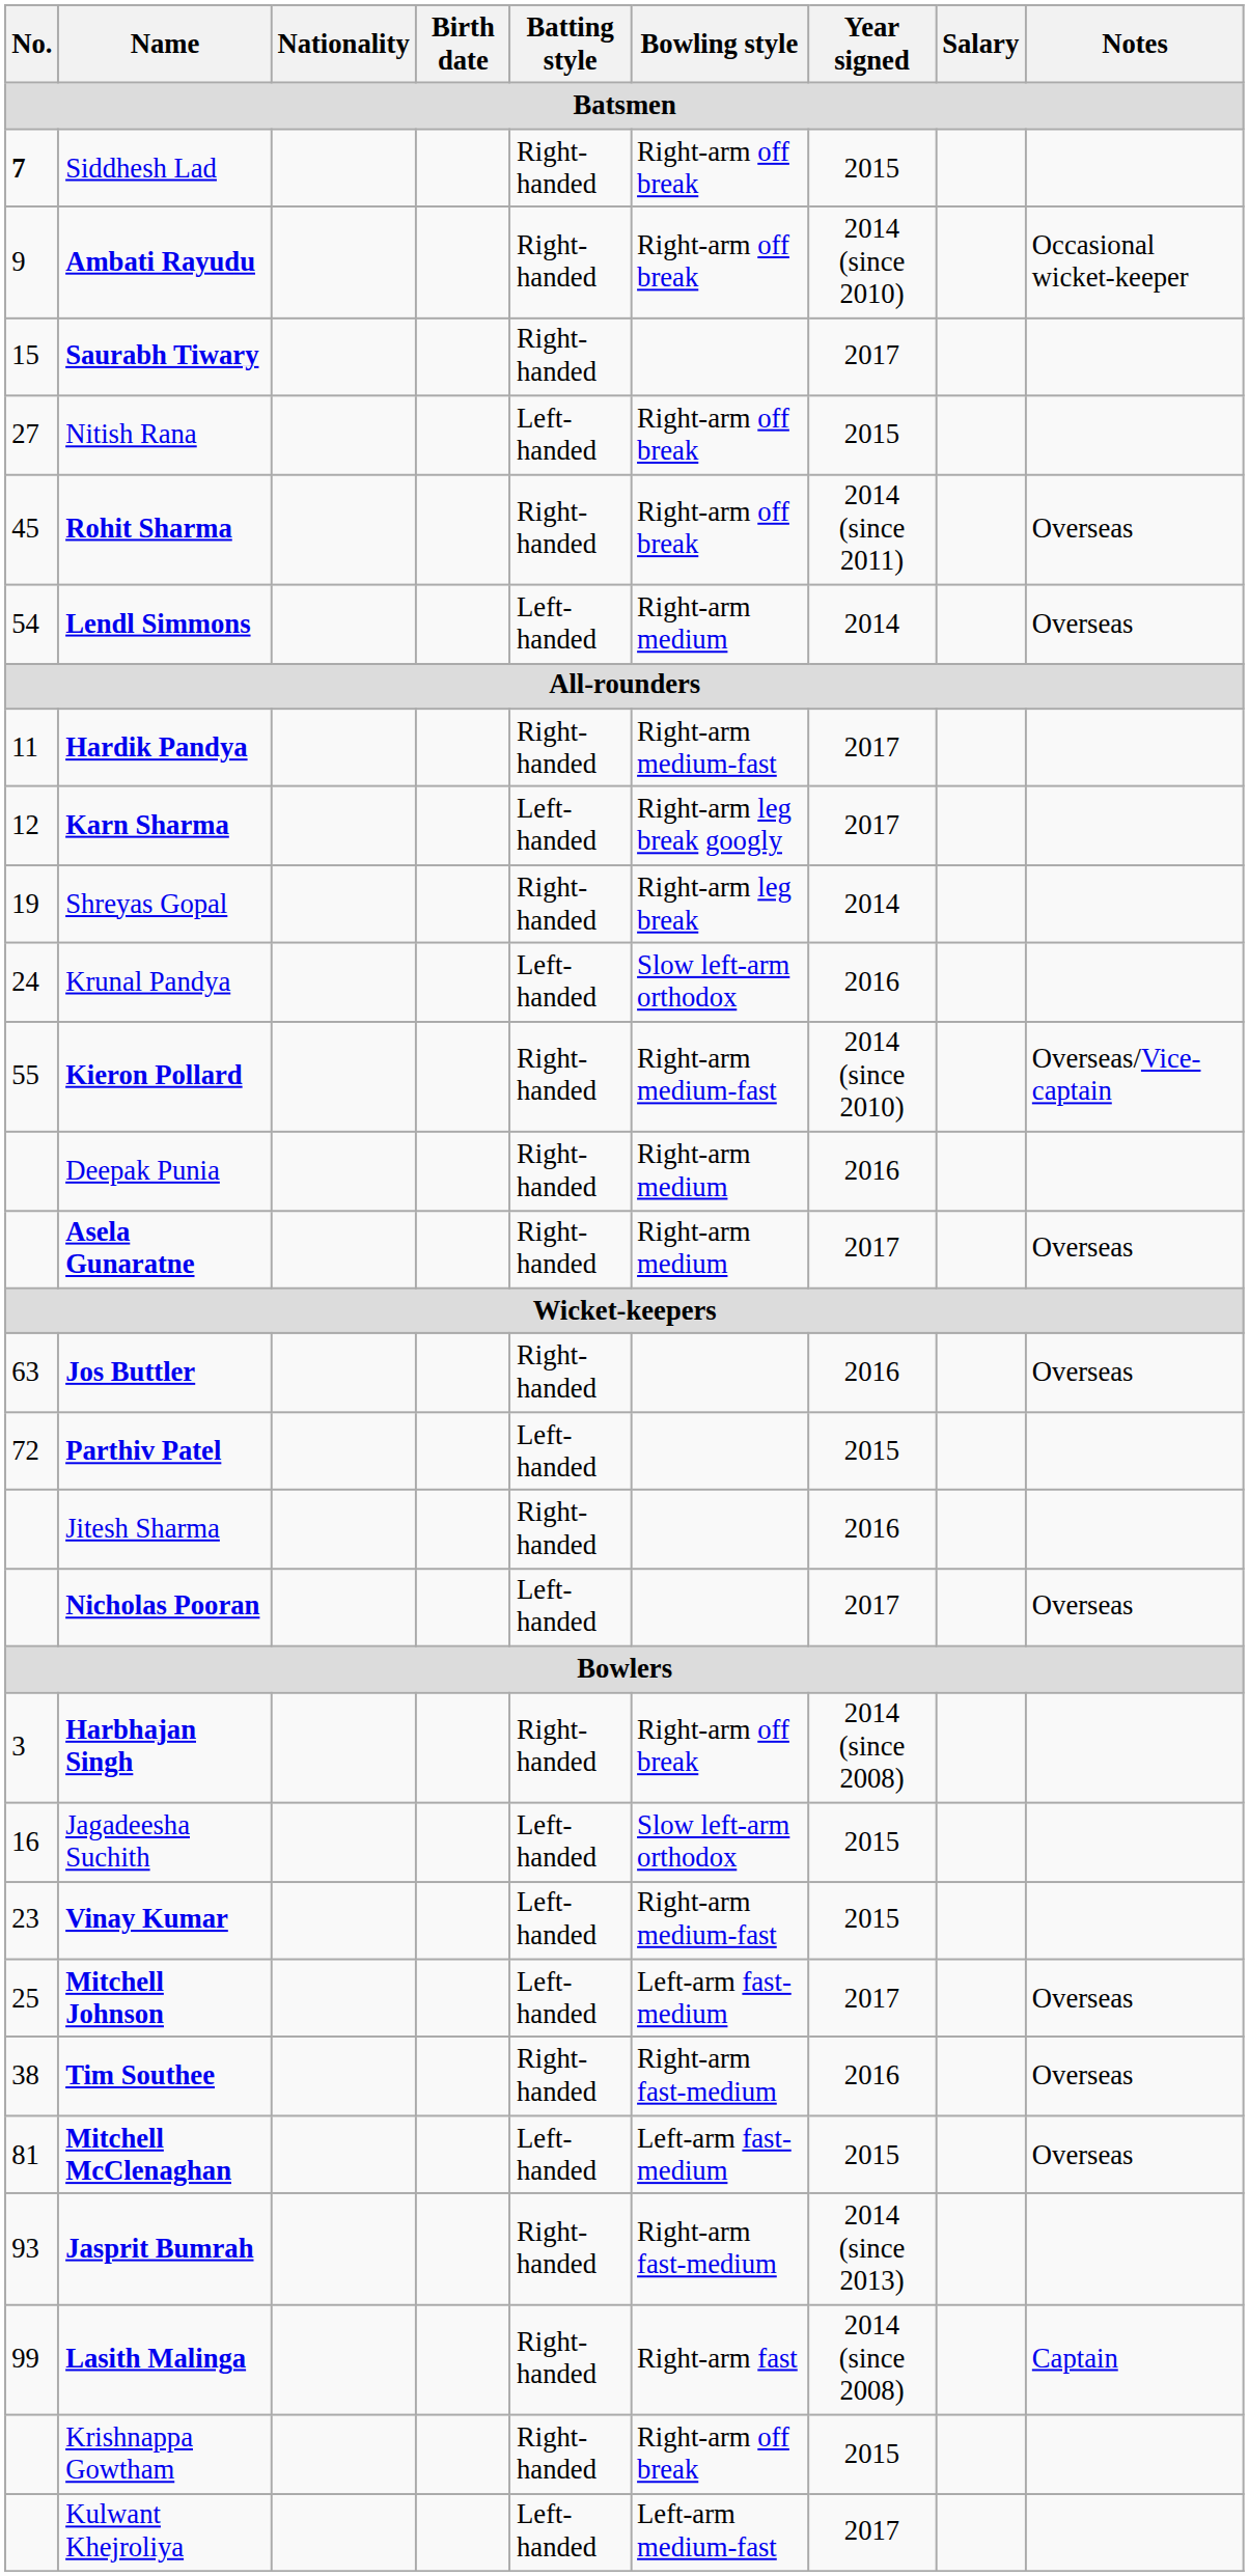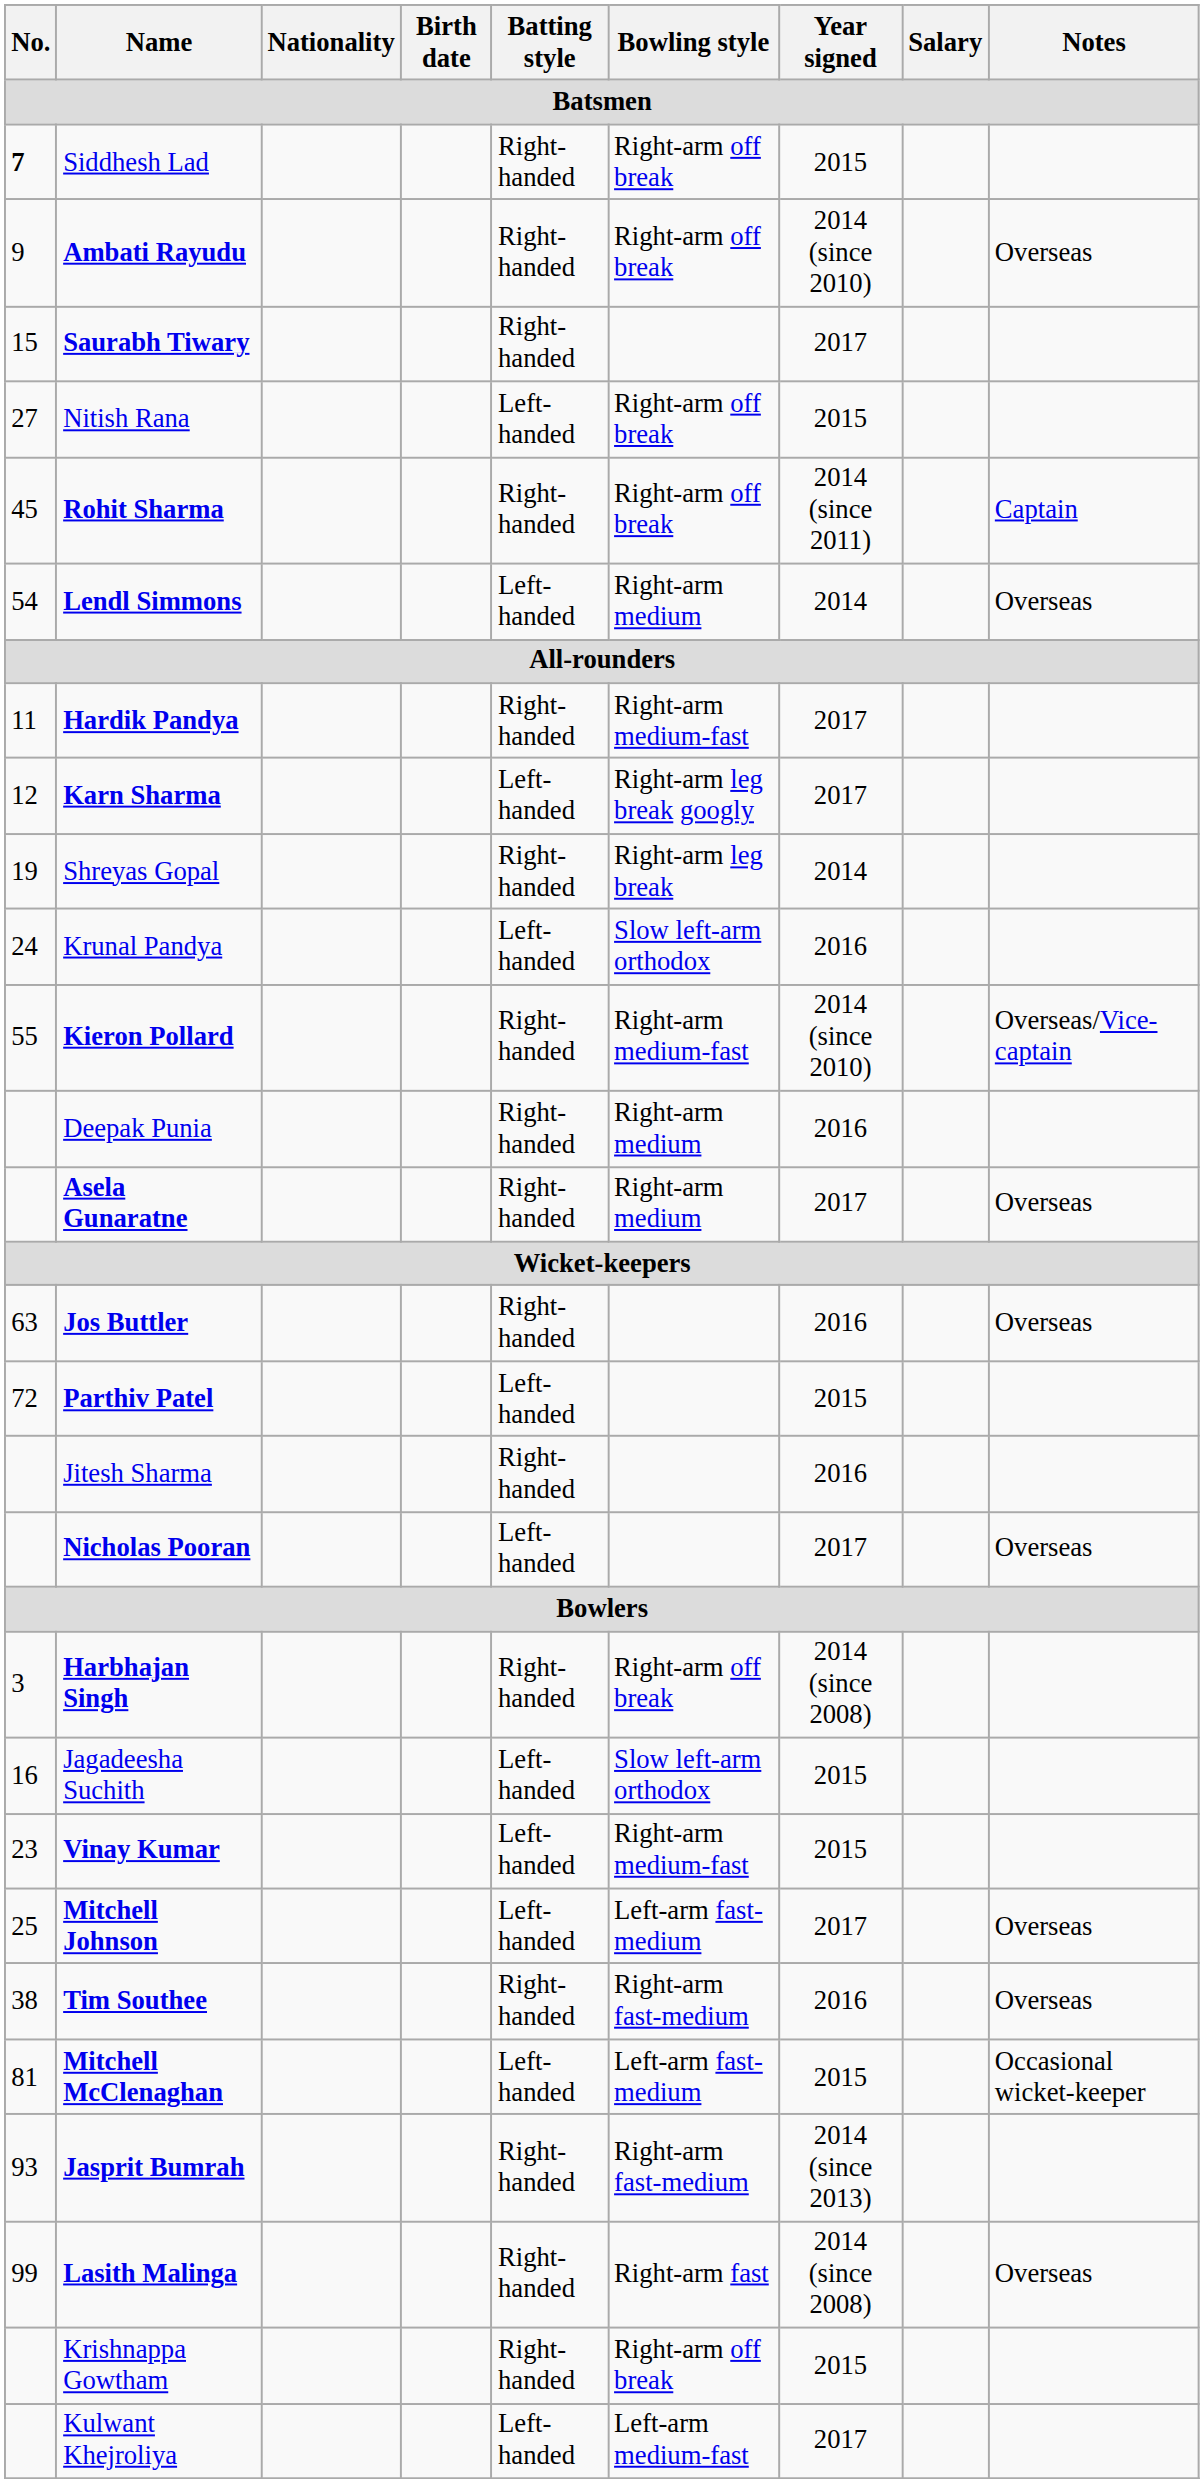 <table class="wikitable"  style="font-size:85%;">
 <tr>
 <th>No.</th>
 <th>Name</th>
 <th>Nationality</th>
 <th>Birth date</th>
 <th>Batting style</th>
 <th>Bowling style</th>
 <th>Year signed</th>
 <th>Salary</th>
 <th>Notes</th>
 </tr>
 <tr>
 <th colspan="9"  style="background:#dcdcdc; text-align:center;">Batsmen</th>
 </tr>
 <tr>
 <td><strong>7</strong></td>
 <td><a href='#'>Siddhesh Lad</a></td>
 <td></td>
 <td></td>
 <td>Right-handed</td>
 <td>Right-arm <a href='#'>off break</a></td>
 <td style="text-align:center;">2015</td>
 <td style="text-align:right;"></td>
 <td></td>
 </tr>
 <tr>
 <td>9</td>
 <td><strong><a href='#'>Ambati Rayudu</a></strong></td>
 <td></td>
 <td></td>
 <td>Right-handed</td>
 <td>Right-arm <a href='#'>off break</a></td>
 <td style="text-align:center;">2014 (since 2010)</td>
 <td style="text-align:right;"></td>
-<td>Occasional wicket-keeper</td>
+<td>Overseas</td>
 </tr>
 <tr>
 <td>15</td>
 <td><strong><a href='#'>Saurabh Tiwary</a></strong></td>
 <td></td>
 <td></td>
 <td>Right-handed</td>
 <td></td>
 <td style="text-align:center;">2017</td>
 <td style="text-align:right;"></td>
 <td></td>
 </tr>
 <tr>
 <td>27</td>
 <td><a href='#'>Nitish Rana</a></td>
 <td></td>
 <td></td>
 <td>Left-handed</td>
 <td>Right-arm <a href='#'>off break</a></td>
 <td style="text-align:center;">2015</td>
 <td style="text-align:right;"></td>
 <td></td>
 </tr>
 <tr>
 <td>45</td>
 <td><strong><a href='#'>Rohit Sharma</a></strong></td>
 <td></td>
 <td></td>
 <td>Right-handed</td>
 <td>Right-arm <a href='#'>off break</a></td>
 <td style="text-align:center;">2014 (since 2011)</td>
 <td style="text-align:right;"></td>
-<td>Overseas</td>
+<td><a href='#'>Captain</a></td>
 </tr>
 <tr>
 <td>54</td>
 <td><strong><a href='#'>Lendl Simmons</a></strong></td>
 <td></td>
 <td></td>
 <td>Left-handed</td>
 <td>Right-arm <a href='#'>medium</a></td>
 <td style="text-align:center;">2014</td>
 <td style="text-align:right;"></td>
 <td>Overseas</td>
 </tr>
 <tr>
 <th colspan="9"  style="background:#dcdcdc; text-align:center;">All-rounders</th>
 </tr>
 <tr>
 <td>11</td>
 <td><strong><a href='#'>Hardik Pandya</a></strong></td>
 <td></td>
 <td></td>
 <td>Right-handed</td>
 <td>Right-arm <a href='#'>medium-fast</a></td>
 <td style="text-align:center;">2017</td>
 <td style="text-align:right;"></td>
 <td></td>
 </tr>
 <tr>
 <td>12</td>
 <td><strong><a href='#'>Karn Sharma</a></strong></td>
 <td></td>
 <td></td>
 <td>Left-handed</td>
 <td>Right-arm <a href='#'>leg break</a> <a href='#'>googly</a></td>
 <td style="text-align:center;">2017</td>
 <td style="text-align:right;"></td>
 <td></td>
 </tr>
 <tr>
 <td>19</td>
 <td><a href='#'>Shreyas Gopal</a></td>
 <td></td>
 <td></td>
 <td>Right-handed</td>
 <td>Right-arm <a href='#'>leg break</a></td>
 <td style="text-align:center;">2014</td>
 <td style="text-align:right;"></td>
 <td></td>
 </tr>
 <tr>
 <td>24</td>
 <td><a href='#'>Krunal Pandya</a></td>
 <td></td>
 <td></td>
 <td>Left-handed</td>
 <td><a href='#'>Slow left-arm orthodox</a></td>
 <td style="text-align:center;">2016</td>
 <td style="text-align:right;"></td>
 <td></td>
 </tr>
 <tr>
 <td>55</td>
 <td><strong><a href='#'>Kieron Pollard</a></strong></td>
 <td></td>
 <td></td>
 <td>Right-handed</td>
 <td>Right-arm <a href='#'>medium-fast</a></td>
 <td style="text-align:center;">2014 (since 2010)</td>
 <td style="text-align:right;"></td>
 <td>Overseas/<a href='#'>Vice-captain</a></td>
 </tr>
 <tr>
 <td></td>
 <td><a href='#'>Deepak Punia</a></td>
 <td></td>
 <td></td>
 <td>Right-handed</td>
 <td>Right-arm <a href='#'>medium</a></td>
 <td style="text-align:center;">2016</td>
 <td style="text-align:right;"></td>
 <td></td>
 </tr>
 <tr>
 <td></td>
 <td><strong><a href='#'>Asela Gunaratne</a></strong></td>
 <td></td>
 <td></td>
 <td>Right-handed</td>
 <td>Right-arm <a href='#'>medium</a></td>
 <td style="text-align:center;">2017</td>
 <td style="text-align:right;"></td>
 <td>Overseas</td>
 </tr>
 <tr>
 <th colspan="9"  style="background:#dcdcdc; text-align:center;">Wicket-keepers</th>
 </tr>
 <tr>
 <td>63</td>
 <td><strong><a href='#'>Jos Buttler</a></strong></td>
 <td></td>
 <td></td>
 <td>Right-handed</td>
 <td></td>
 <td style="text-align:center;">2016</td>
 <td style="text-align:right;"></td>
 <td>Overseas</td>
 </tr>
 <tr>
 <td>72</td>
 <td><strong><a href='#'>Parthiv Patel</a></strong></td>
 <td></td>
 <td></td>
 <td>Left-handed</td>
 <td></td>
 <td style="text-align:center;">2015</td>
 <td style="text-align:right;"></td>
 <td></td>
 </tr>
 <tr>
 <td></td>
 <td><a href='#'>Jitesh Sharma</a></td>
 <td></td>
 <td></td>
 <td>Right-handed</td>
 <td></td>
 <td style="text-align:center;">2016</td>
 <td style="text-align:right;"></td>
 <td></td>
 </tr>
 <tr>
 <td></td>
 <td><strong><a href='#'>Nicholas Pooran</a></strong></td>
 <td></td>
 <td></td>
 <td>Left-handed</td>
 <td></td>
 <td style="text-align:center;">2017</td>
 <td style="text-align:right;"></td>
 <td>Overseas</td>
 </tr>
 <tr>
 <th colspan="9"  style="background:#dcdcdc; text-align:center;">Bowlers</th>
 </tr>
 <tr>
 <td>3</td>
 <td><strong><a href='#'>Harbhajan Singh</a></strong></td>
 <td></td>
 <td></td>
 <td>Right-handed</td>
 <td>Right-arm <a href='#'>off break</a></td>
 <td style="text-align:center;">2014 (since 2008)</td>
 <td style="text-align:right;"></td>
 <td></td>
 </tr>
 <tr>
 <td>16</td>
 <td><a href='#'>Jagadeesha Suchith</a></td>
 <td></td>
 <td></td>
 <td>Left-handed</td>
 <td><a href='#'>Slow left-arm orthodox</a></td>
 <td style="text-align:center;">2015</td>
 <td style="text-align:right;"></td>
 <td></td>
 </tr>
 <tr>
 <td>23</td>
 <td><strong><a href='#'>Vinay Kumar</a></strong></td>
 <td></td>
 <td></td>
 <td>Left-handed</td>
 <td>Right-arm <a href='#'>medium-fast</a></td>
 <td style="text-align:center;">2015</td>
 <td style="text-align:right;"></td>
 <td></td>
 </tr>
 <tr>
 <td>25</td>
 <td><strong><a href='#'>Mitchell Johnson</a></strong></td>
 <td></td>
 <td></td>
 <td>Left-handed</td>
 <td>Left-arm <a href='#'>fast-medium</a></td>
 <td style="text-align:center;">2017</td>
 <td style="text-align:right;"></td>
 <td>Overseas</td>
 </tr>
 <tr>
 <td>38</td>
 <td><strong><a href='#'>Tim Southee</a></strong></td>
 <td></td>
 <td></td>
 <td>Right-handed</td>
 <td>Right-arm <a href='#'>fast-medium</a></td>
 <td style="text-align:center;">2016</td>
 <td style="text-align:right;"></td>
 <td>Overseas</td>
 </tr>
 <tr>
 <td>81</td>
 <td><strong><a href='#'>Mitchell McClenaghan</a></strong></td>
 <td></td>
 <td></td>
 <td>Left-handed</td>
 <td>Left-arm <a href='#'>fast-medium</a></td>
 <td style="text-align:center;">2015</td>
 <td style="text-align:right;"></td>
-<td>Overseas</td>
+<td>Occasional wicket-keeper</td>
 </tr>
 <tr>
 <td>93</td>
 <td><strong><a href='#'>Jasprit Bumrah</a></strong></td>
 <td></td>
 <td></td>
 <td>Right-handed</td>
 <td>Right-arm <a href='#'>fast-medium</a></td>
 <td style="text-align:center;">2014 (since 2013)</td>
 <td style="text-align:right;"></td>
 <td></td>
 </tr>
 <tr>
 <td>99</td>
 <td><strong><a href='#'>Lasith Malinga</a></strong></td>
 <td></td>
 <td></td>
 <td>Right-handed</td>
 <td>Right-arm <a href='#'>fast</a></td>
 <td style="text-align:center;">2014 (since 2008)</td>
 <td style="text-align:right;"></td>
-<td><a href='#'>Captain</a></td>
+<td>Overseas</td>
 </tr>
 <tr>
 <td></td>
 <td><a href='#'>Krishnappa Gowtham</a></td>
 <td></td>
 <td></td>
 <td>Right-handed</td>
 <td>Right-arm <a href='#'>off break</a></td>
 <td style="text-align:center;">2015</td>
 <td style="text-align:right;"></td>
 <td></td>
 </tr>
 <tr>
 <td></td>
 <td><a href='#'>Kulwant Khejroliya</a></td>
 <td></td>
 <td></td>
 <td>Left-handed</td>
 <td>Left-arm <a href='#'>medium-fast</a></td>
 <td style="text-align:center;">2017</td>
 <td style="text-align:right;"></td>
 <td></td>
 </tr>
 <tr>
 </tr>
 </table>
